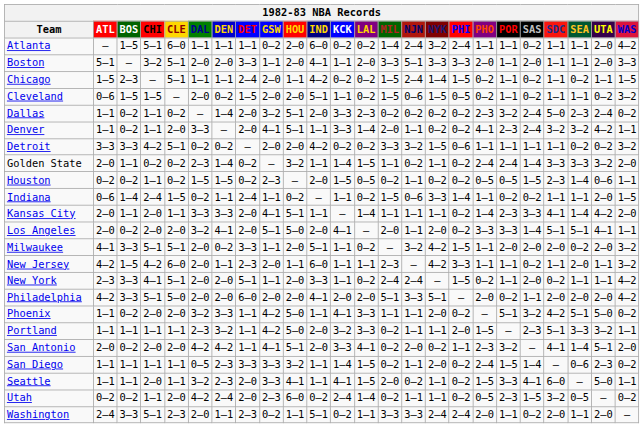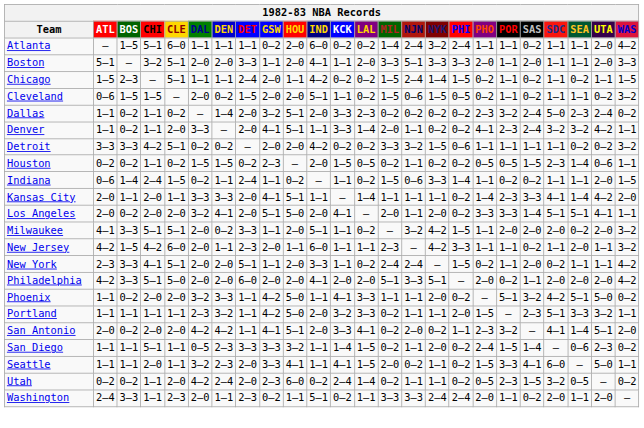 <table class="wikitable" style="font-size:95%; text-align:center;">
 <tr>
 <th colspan=24>1982-83 NBA Records</th>
 </tr>
 <tr>
 <th width=100>Team</th>
 <th style="background:#FF0000;color:#FFFFFF;width=35">ATL</th>
 <th style="background:#006400;color:#FFFFFF;width=35">BOS</th>
 <th style="background:#FF0000;color:#000000;width=35">CHI</th>
 <th style="background:#FFD700;color:#8B0000;width=35">CLE</th>
 <th style="background:#008000;color:#00008B;width=35">DAL</th>
 <th style="background:#0000CD;color:#FFD700;width=35">DEN</th>
 <th style="background:#0000FF;color:#FF0000;width=35">DET</th>
 <th style="background:#0000FF;color:#FFD700;width=35">GSW</th>
 <th style="background:#FF0000;color:#FFD700;width=35">HOU</th>
 <th style="background:#000080;color:#FFD700;width=35">IND</th>
 <th style="background:#0000FF;color:#FFFFFF;width=35">KCK</th>
 <th style="background:#800080;color:#FFD700;width=35">LAL</th>
 <th style="background:#006400;color:#B22222;width=35">MIL</th>
 <th style="background:#B0170C;color:#00056D;width=35">NJN</th>
 <th style="background:#800000;color:#191970;width=35">NYK</th>
 <th style="background:#FF0000;color:#0000FF;width=35">PHI</th>
 <th style="background:#800080;color:#FF4500;width=35">PHO</th>
 <th style="background:#000000;color:#FF0000;width=35">POR</th>
 <th style="background:#000000;color:#C0C0C0;width=35">SAS</th>
 <th style="background:#F9160D;color:#1A2E8B;width=35">SDC</th>
 <th style="background:#005831;color:#FFC322;width=35">SEA</th>
 <th style="background:#36004A;color:#FFFF00;width=35">UTA</th>
 <th style="background:#DC143C;color:#0000CD;width=35">WAS</th>
 </tr>
 <tr>
 <td style="text-align:left;"><a href='#'>Atlanta</a></td>
 <td>–</td>
 <td>1–5</td>
 <td>5–1</td>
 <td>6–0</td>
 <td>1–1</td>
 <td>1–1</td>
 <td>1–1</td>
 <td>0–2</td>
 <td>2–0</td>
 <td>6–0</td>
 <td>0–2</td>
 <td>0–2</td>
 <td>1–4</td>
 <td>2–4</td>
 <td>3–2</td>
 <td>2–4</td>
 <td>1–1</td>
 <td>1–1</td>
 <td>0–2</td>
 <td>1–1</td>
 <td>1–1</td>
 <td>2–0</td>
 <td>4–2</td>
 </tr>
 <tr>
 <td style="text-align:left;"><a href='#'>Boston</a></td>
 <td>5–1</td>
 <td>–</td>
 <td>3–2</td>
 <td>5–1</td>
 <td>2–0</td>
 <td>2–0</td>
 <td>3–3</td>
 <td>1–1</td>
 <td>2–0</td>
 <td>4–1</td>
 <td>1–1</td>
 <td>2–0</td>
 <td>3–3</td>
 <td>5–1</td>
 <td>3–3</td>
 <td>3–3</td>
 <td>2–0</td>
 <td>1–1</td>
 <td>2–0</td>
 <td>1–1</td>
 <td>1–1</td>
 <td>2–0</td>
 <td>3–3</td>
 </tr>
 <tr>
 <td style="text-align:left;"><a href='#'>Chicago</a></td>
 <td>1–5</td>
 <td>2–3</td>
 <td>–</td>
 <td>5–1</td>
 <td>1–1</td>
 <td>1–1</td>
 <td>2–4</td>
 <td>2–0</td>
 <td>1–1</td>
 <td>4–2</td>
 <td>0–2</td>
 <td>0–2</td>
 <td>1–5</td>
 <td>2–4</td>
 <td>1–4</td>
 <td>1–5</td>
 <td>0–2</td>
 <td>1–1</td>
 <td>0–2</td>
 <td>1–1</td>
 <td>0–2</td>
 <td>1–1</td>
 <td>1–5</td>
 </tr>
 <tr>
 <td style="text-align:left;"><a href='#'>Cleveland</a></td>
 <td>0–6</td>
 <td>1–5</td>
 <td>1–5</td>
 <td>–</td>
 <td>2–0</td>
 <td>0–2</td>
 <td>1–5</td>
 <td>2–0</td>
 <td>2–0</td>
 <td>5–1</td>
 <td>1–1</td>
 <td>0–2</td>
 <td>1–5</td>
 <td>0–6</td>
 <td>1–5</td>
 <td>0–5</td>
 <td>0–2</td>
 <td>1–1</td>
 <td>0–2</td>
 <td>1–1</td>
 <td>1–1</td>
 <td>0–2</td>
 <td>3–2</td>
 </tr>
 <tr>
 <td style="text-align:left;"><a href='#'>Dallas</a></td>
 <td>1–1</td>
 <td>0–2</td>
 <td>1–1</td>
 <td>0–2</td>
 <td>–</td>
 <td>1–4</td>
 <td>2–0</td>
 <td>3–2</td>
 <td>5–1</td>
 <td>2–0</td>
 <td>3–3</td>
 <td>2–3</td>
 <td>0–2</td>
 <td>0–2</td>
 <td>0–2</td>
 <td>0–2</td>
 <td>2–3</td>
 <td>3–2</td>
 <td>2–4</td>
 <td>5–0</td>
 <td>2–3</td>
 <td>2–4</td>
 <td>0–2</td>
 </tr>
 <tr>
 <td style="text-align:left;"><a href='#'>Denver</a></td>
 <td>1–1</td>
 <td>0–2</td>
 <td>1–1</td>
 <td>2–0</td>
 <td>3–3</td>
 <td>–</td>
 <td>2–0</td>
 <td>4–1</td>
 <td>5–1</td>
 <td>1–1</td>
 <td>3–3</td>
 <td>1–4</td>
 <td>2–0</td>
 <td>1–1</td>
 <td>0–2</td>
 <td>0–2</td>
 <td>4–1</td>
 <td>2–3</td>
 <td>2–4</td>
 <td>3–2</td>
 <td>3–2</td>
 <td>4–2</td>
 <td>1–1</td>
 </tr>
 <tr>
 <td style="text-align:left;"><a href='#'>Detroit</a></td>
 <td>3–3</td>
 <td>3–3</td>
 <td>4–2</td>
 <td>5–1</td>
 <td>0–2</td>
 <td>0–2</td>
 <td>–</td>
 <td>2–0</td>
 <td>2–0</td>
 <td>4–2</td>
 <td>0–2</td>
 <td>0–2</td>
 <td>3–3</td>
 <td>3–2</td>
 <td>1–5</td>
 <td>0–6</td>
 <td>1–1</td>
 <td>1–1</td>
 <td>1–1</td>
 <td>1–1</td>
 <td>0–2</td>
 <td>0–2</td>
 <td>3–2</td>
-</tr>
-<tr>
-<td style="text-align:left;">Golden State</td>
-<td>2–0</td>
-<td>1–1</td>
-<td>0–2</td>
-<td>0–2</td>
-<td>2–3</td>
-<td>1–4</td>
-<td>0–2</td>
-<td>–</td>
-<td>3–2</td>
-<td>1–1</td>
-<td>1–4</td>
-<td>1–5</td>
-<td>1–1</td>
-<td>0–2</td>
-<td>1–1</td>
-<td>0–2</td>
-<td>2–4</td>
-<td>2–4</td>
-<td>1–4</td>
-<td>3–3</td>
-<td>3–3</td>
-<td>3–2</td>
-<td>2–0</td>
 </tr>
 <tr>
 <td style="text-align:left;"><a href='#'>Houston</a></td>
 <td>0–2</td>
 <td>0–2</td>
 <td>1–1</td>
 <td>0–2</td>
 <td>1–5</td>
 <td>1–5</td>
 <td>0–2</td>
 <td>2–3</td>
 <td>–</td>
 <td>2–0</td>
 <td>1–5</td>
 <td>0–5</td>
 <td>0–2</td>
 <td>1–1</td>
 <td>0–2</td>
 <td>0–2</td>
 <td>0–5</td>
 <td>0–5</td>
 <td>1–5</td>
 <td>2–3</td>
 <td>1–4</td>
 <td>0–6</td>
 <td>1–1</td>
 </tr>
 <tr>
 <td style="text-align:left;"><a href='#'>Indiana</a></td>
 <td>0–6</td>
 <td>1–4</td>
 <td>2–4</td>
 <td>1–5</td>
 <td>0–2</td>
 <td>1–1</td>
 <td>2–4</td>
 <td>1–1</td>
 <td>0–2</td>
 <td>–</td>
 <td>1–1</td>
 <td>0–2</td>
 <td>1–5</td>
 <td>0–6</td>
 <td>3–3</td>
 <td>1–4</td>
 <td>1–1</td>
 <td>0–2</td>
 <td>0–2</td>
 <td>1–1</td>
 <td>1–1</td>
 <td>2–0</td>
 <td>1–5</td>
 </tr>
 <tr>
 <td style="text-align:left;"><a href='#'>Kansas City</a></td>
 <td>2–0</td>
 <td>1–1</td>
 <td>2–0</td>
 <td>1–1</td>
 <td>3–3</td>
 <td>3–3</td>
 <td>2–0</td>
 <td>4–1</td>
 <td>5–1</td>
 <td>1–1</td>
 <td>–</td>
 <td>1–4</td>
 <td>1–1</td>
 <td>1–1</td>
 <td>1–1</td>
 <td>0–2</td>
 <td>1–4</td>
 <td>2–3</td>
 <td>3–3</td>
 <td>4–1</td>
 <td>1–4</td>
 <td>4–2</td>
 <td>2–0</td>
 </tr>
 <tr>
 <td style="text-align:left;"><a href='#'>Los Angeles</a></td>
 <td>2–0</td>
 <td>0–2</td>
 <td>2–0</td>
 <td>2–0</td>
 <td>3–2</td>
 <td>4–1</td>
 <td>2–0</td>
 <td>5–1</td>
 <td>5–0</td>
 <td>2–0</td>
 <td>4–1</td>
 <td>–</td>
 <td>2–0</td>
 <td>1–1</td>
 <td>2–0</td>
 <td>0–2</td>
 <td>3–3</td>
 <td>3–3</td>
 <td>1–4</td>
 <td>5–1</td>
 <td>5–1</td>
 <td>4–1</td>
 <td>1–1</td>
 </tr>
 <tr>
 <td style="text-align:left;"><a href='#'>Milwaukee</a></td>
 <td>4–1</td>
 <td>3–3</td>
 <td>5–1</td>
 <td>5–1</td>
 <td>2–0</td>
 <td>0–2</td>
 <td>3–3</td>
 <td>1–1</td>
 <td>2–0</td>
 <td>5–1</td>
 <td>1–1</td>
 <td>0–2</td>
 <td>–</td>
 <td>3–2</td>
 <td>4–2</td>
 <td>1–5</td>
 <td>1–1</td>
 <td>2–0</td>
 <td>2–0</td>
 <td>2–0</td>
 <td>0–2</td>
 <td>2–0</td>
 <td>3–2</td>
 </tr>
 <tr>
 <td style="text-align:left;"><a href='#'>New Jersey</a></td>
 <td>4–2</td>
 <td>1–5</td>
 <td>4–2</td>
 <td>6–0</td>
 <td>2–0</td>
 <td>1–1</td>
 <td>2–3</td>
 <td>2–0</td>
 <td>1–1</td>
 <td>6–0</td>
 <td>1–1</td>
 <td>1–1</td>
 <td>2–3</td>
 <td>–</td>
 <td>4–2</td>
 <td>3–3</td>
 <td>1–1</td>
 <td>1–1</td>
 <td>0–2</td>
 <td>1–1</td>
 <td>2–0</td>
 <td>1–1</td>
 <td>3–2</td>
 </tr>
 <tr>
 <td style="text-align:left;"><a href='#'>New York</a></td>
 <td>2–3</td>
 <td>3–3</td>
 <td>4–1</td>
 <td>5–1</td>
 <td>2–0</td>
 <td>2–0</td>
 <td>5–1</td>
 <td>1–1</td>
 <td>2–0</td>
 <td>3–3</td>
 <td>1–1</td>
 <td>0–2</td>
 <td>2–4</td>
 <td>2–4</td>
 <td>–</td>
 <td>1–5</td>
 <td>0–2</td>
 <td>1–1</td>
 <td>2–0</td>
 <td>0–2</td>
 <td>1–1</td>
 <td>1–1</td>
 <td>4–2</td>
 </tr>
 <tr>
 <td style="text-align:left;"><a href='#'>Philadelphia</a></td>
 <td>4–2</td>
 <td>3–3</td>
 <td>5–1</td>
 <td>5–0</td>
 <td>2–0</td>
 <td>2–0</td>
 <td>6–0</td>
 <td>2–0</td>
 <td>2–0</td>
 <td>4–1</td>
 <td>2–0</td>
 <td>2–0</td>
 <td>5–1</td>
 <td>3–3</td>
 <td>5–1</td>
 <td>–</td>
 <td>2–0</td>
 <td>0–2</td>
 <td>1–1</td>
 <td>2–0</td>
 <td>2–0</td>
 <td>2–0</td>
 <td>4–2</td>
 </tr>
 <tr>
 <td style="text-align:left;"><a href='#'>Phoenix</a></td>
 <td>1–1</td>
 <td>0–2</td>
 <td>2–0</td>
 <td>2–0</td>
 <td>3–2</td>
 <td>3–3</td>
 <td>1–1</td>
 <td>4–2</td>
 <td>5–0</td>
 <td>1–1</td>
 <td>4–1</td>
 <td>3–3</td>
 <td>1–1</td>
 <td>1–1</td>
 <td>2–0</td>
 <td>0–2</td>
 <td>–</td>
 <td>5–1</td>
 <td>3–2</td>
 <td>4–2</td>
 <td>5–1</td>
 <td>5–0</td>
 <td>0–2</td>
 </tr>
 <tr>
 <td style="text-align:left;"><a href='#'>Portland</a></td>
 <td>1–1</td>
 <td>1–1</td>
 <td>1–1</td>
 <td>1–1</td>
 <td>2–3</td>
 <td>3–2</td>
 <td>1–1</td>
 <td>4–2</td>
 <td>5–0</td>
 <td>2–0</td>
 <td>3–2</td>
 <td>3–3</td>
 <td>0–2</td>
 <td>1–1</td>
 <td>1–1</td>
 <td>2–0</td>
 <td>1–5</td>
 <td>–</td>
 <td>2–3</td>
 <td>5–1</td>
 <td>3–3</td>
 <td>3–2</td>
 <td>1–1</td>
 </tr>
 <tr>
 <td style="text-align:left;"><a href='#'>San Antonio</a></td>
 <td>2–0</td>
 <td>0–2</td>
 <td>2–0</td>
 <td>2–0</td>
 <td>4–2</td>
 <td>4–2</td>
 <td>1–1</td>
 <td>4–1</td>
 <td>5–1</td>
 <td>2–0</td>
 <td>3–3</td>
 <td>4–1</td>
 <td>0–2</td>
 <td>2–0</td>
 <td>0–2</td>
 <td>1–1</td>
 <td>2–3</td>
 <td>3–2</td>
 <td>–</td>
 <td>4–1</td>
 <td>1–4</td>
 <td>5–1</td>
 <td>2–0</td>
 </tr>
 <tr>
 <td style="text-align:left;"><a href='#'>San Diego</a></td>
 <td>1–1</td>
 <td>1–1</td>
-<td>1–1</td>
+<td>5–1</td>
 <td>1–1</td>
 <td>0–5</td>
 <td>2–3</td>
 <td>3–3</td>
 <td>3–3</td>
 <td>3–2</td>
 <td>1–1</td>
 <td>1–4</td>
 <td>1–5</td>
 <td>0–2</td>
 <td>1–1</td>
 <td>2–0</td>
 <td>0–2</td>
 <td>2–4</td>
 <td>1–5</td>
 <td>1–4</td>
 <td>–</td>
 <td>0–6</td>
 <td>2–3</td>
 <td>0–2</td>
 </tr>
 <tr>
 <td style="text-align:left;"><a href='#'>Seattle</a></td>
 <td>1–1</td>
 <td>1–1</td>
 <td>2–0</td>
 <td>1–1</td>
 <td>3–2</td>
 <td>2–3</td>
 <td>2–0</td>
 <td>3–3</td>
 <td>4–1</td>
 <td>1–1</td>
 <td>4–1</td>
 <td>1–5</td>
 <td>2–0</td>
 <td>0–2</td>
 <td>1–1</td>
 <td>0–2</td>
 <td>1–5</td>
 <td>3–3</td>
 <td>4–1</td>
 <td>6–0</td>
 <td>–</td>
 <td>5–0</td>
 <td>1–1</td>
 </tr>
 <tr>
 <td style="text-align:left;"><a href='#'>Utah</a></td>
 <td>0–2</td>
 <td>0–2</td>
 <td>1–1</td>
 <td>2–0</td>
 <td>4–2</td>
 <td>2–4</td>
 <td>2–0</td>
 <td>2–3</td>
 <td>6–0</td>
 <td>0–2</td>
 <td>2–4</td>
 <td>1–4</td>
 <td>0–2</td>
 <td>1–1</td>
 <td>1–1</td>
 <td>0–2</td>
 <td>0–5</td>
 <td>2–3</td>
 <td>1–5</td>
 <td>3–2</td>
 <td>0–5</td>
 <td>–</td>
 <td>0–2</td>
 </tr>
 <tr>
 <td style="text-align:left;"><a href='#'>Washington</a></td>
 <td>2–4</td>
 <td>3–3</td>
-<td>5–1</td>
+<td>1–1</td>
 <td>2–3</td>
 <td>2–0</td>
 <td>1–1</td>
 <td>2–3</td>
 <td>0–2</td>
 <td>1–1</td>
 <td>5–1</td>
 <td>0–2</td>
 <td>1–1</td>
 <td>3–3</td>
 <td>3–3</td>
 <td>2–4</td>
 <td>2–4</td>
 <td>2–0</td>
 <td>1–1</td>
 <td>0–2</td>
 <td>2–0</td>
 <td>1–1</td>
 <td>2–0</td>
 <td>—</td>
 </tr>
 </table>
